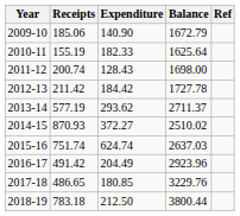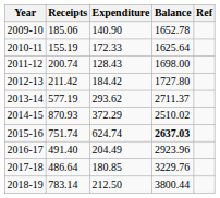 <table class="wikitable">
 <tr>
 <th>Year</th>
 <th>Receipts</th>
 <th>Expenditure</th>
 <th>Balance</th>
 <th>Ref</th>
 </tr>
 <tr>
 <td>2009-10</td>
 <td>185.06</td>
 <td>140.90</td>
-<td>1672.79</td>
+<td>1652.78</td>
 <td></td>
 </tr>
 <tr>
 <td>2010-11</td>
 <td>155.19</td>
-<td>182.33</td>
+<td>172.33</td>
 <td>1625.64</td>
 <td></td>
 </tr>
 <tr>
 <td>2011-12</td>
 <td>200.74</td>
 <td>128.43</td>
 <td>1698.00</td>
 <td></td>
 </tr>
 <tr>
 <td>2012-13</td>
 <td>211.42</td>
 <td>184.42</td>
-<td>1727.78</td>
+<td>1727.80</td>
 <td></td>
 </tr>
 <tr>
 <td>2013-14</td>
 <td>577.19</td>
 <td>293.62</td>
 <td>2711.37</td>
 <td></td>
 </tr>
 <tr>
 <td>2014-15</td>
 <td>870.93</td>
-<td>372.27</td>
+<td>372.29</td>
 <td>2510.02</td>
 <td></td>
 </tr>
 <tr>
 <td>2015-16</td>
 <td>751.74</td>
 <td>624.74</td>
-<td>2637.03</td>
+<td><strong>2637.03</strong></td>
 <td></td>
 </tr>
 <tr>
 <td>2016-17</td>
-<td>491.42</td>
+<td>491.40</td>
 <td>204.49</td>
 <td>2923.96</td>
 <td></td>
 </tr>
 <tr>
 <td>2017-18</td>
-<td>486.65</td>
+<td>486.64</td>
 <td>180.85</td>
 <td>3229.76</td>
 <td></td>
 </tr>
 <tr>
 <td>2018-19</td>
-<td>783.18</td>
+<td>783.14</td>
 <td>212.50</td>
 <td>3800.44</td>
 <td></td>
 </tr>
 </table>
